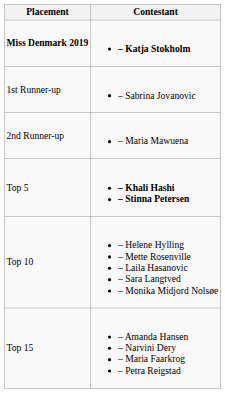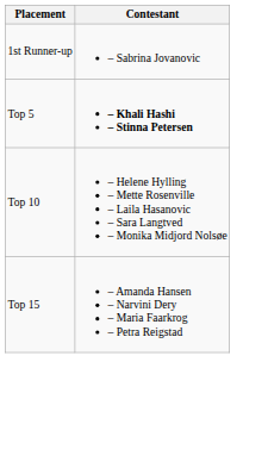 <table class="wikitable sortable" style="font-size: 95%;">
 <tr>
 <th>Placement</th>
 <th>Contestant</th>
 </tr>
 <tr>
-<td><strong>Miss Denmark 2019</strong></td>
-<td><br><ul><li><strong> – Katja Stokholm</strong></li></ul></td>
-</tr>
-<tr>
 <td>1st Runner-up</td>
 <td><br><ul><li> – Sabrina Jovanovic</li></ul></td>
-</tr>
-<tr>
-<td>2nd Runner-up</td>
-<td><br><ul><li> – Maria Mawuena</li></ul></td>
 </tr>
 <tr>
 <td>Top 5</td>
 <td><strong><br><ul><li> – Khali Hashi</li><li> – Stinna Petersen</li></ul></strong></td>
 </tr>
 <tr>
 <td>Top 10</td>
 <td><br><ul><li> – Helene Hylling</li><li> – Mette Rosenville</li><li> – Laila Hasanovic</li><li> – Sara Langtved </li><li> – Monika Midjord Nolsøe </li></ul></td>
 </tr>
 <tr>
 <td>Top 15</td>
 <td><br><ul><li> – Amanda Hansen</li><li> – Narvini Dery</li><li> – Maria Faarkrog</li><li> – Petra Reigstad</li></ul></td>
 </tr>
 </table>
